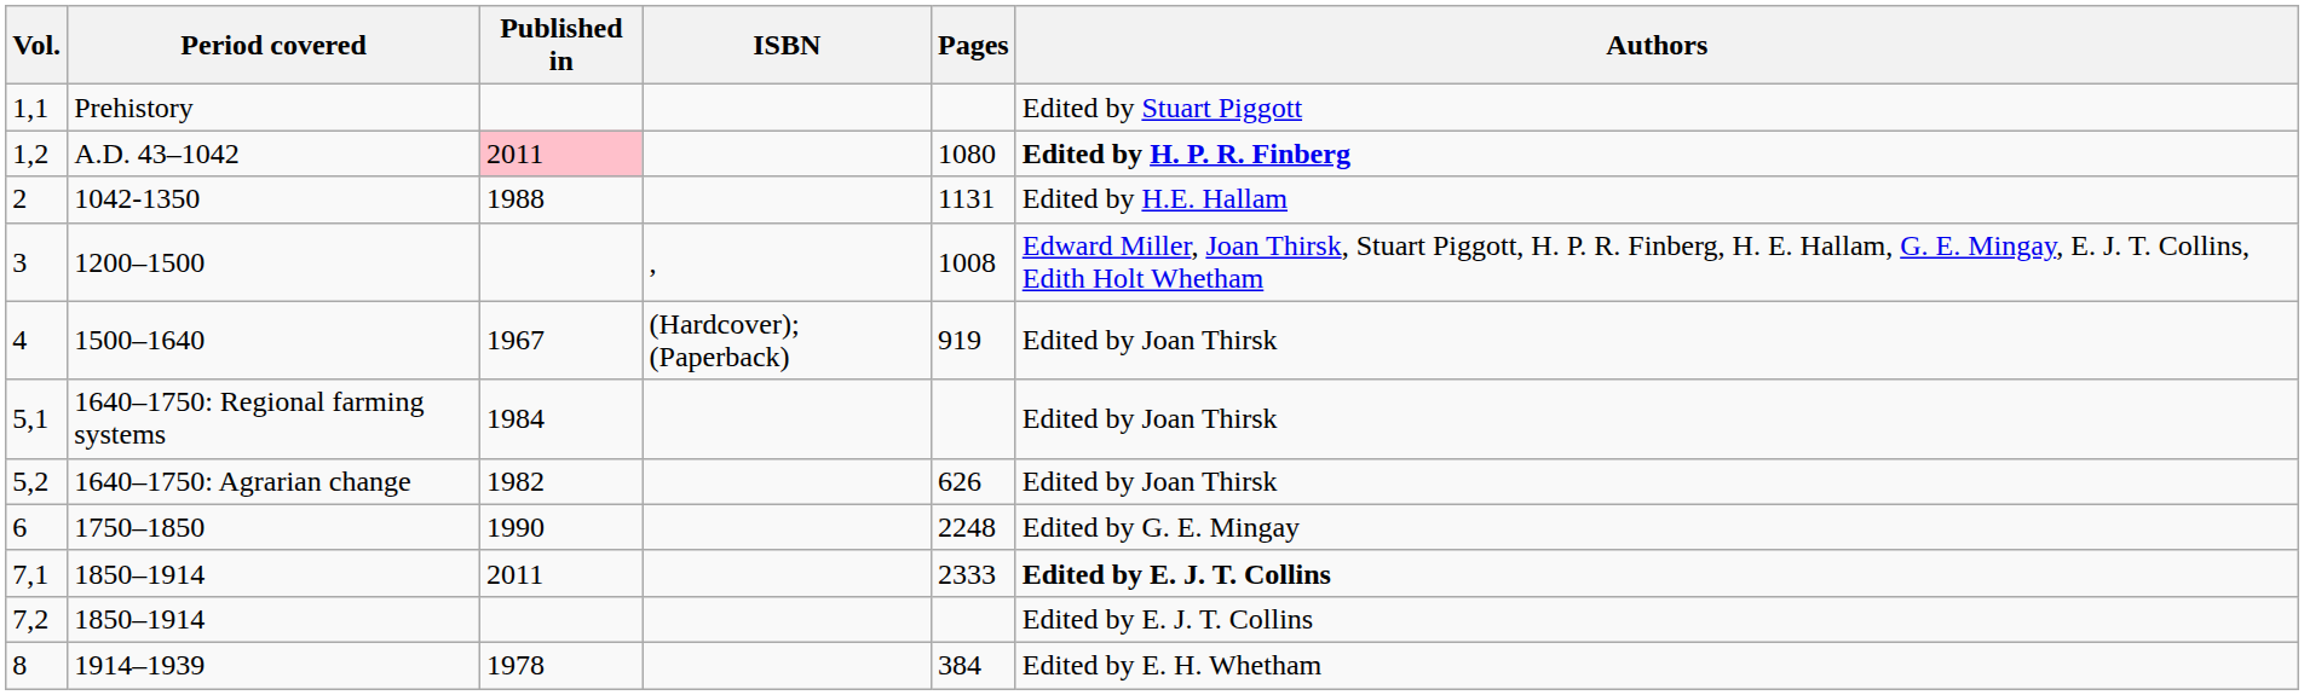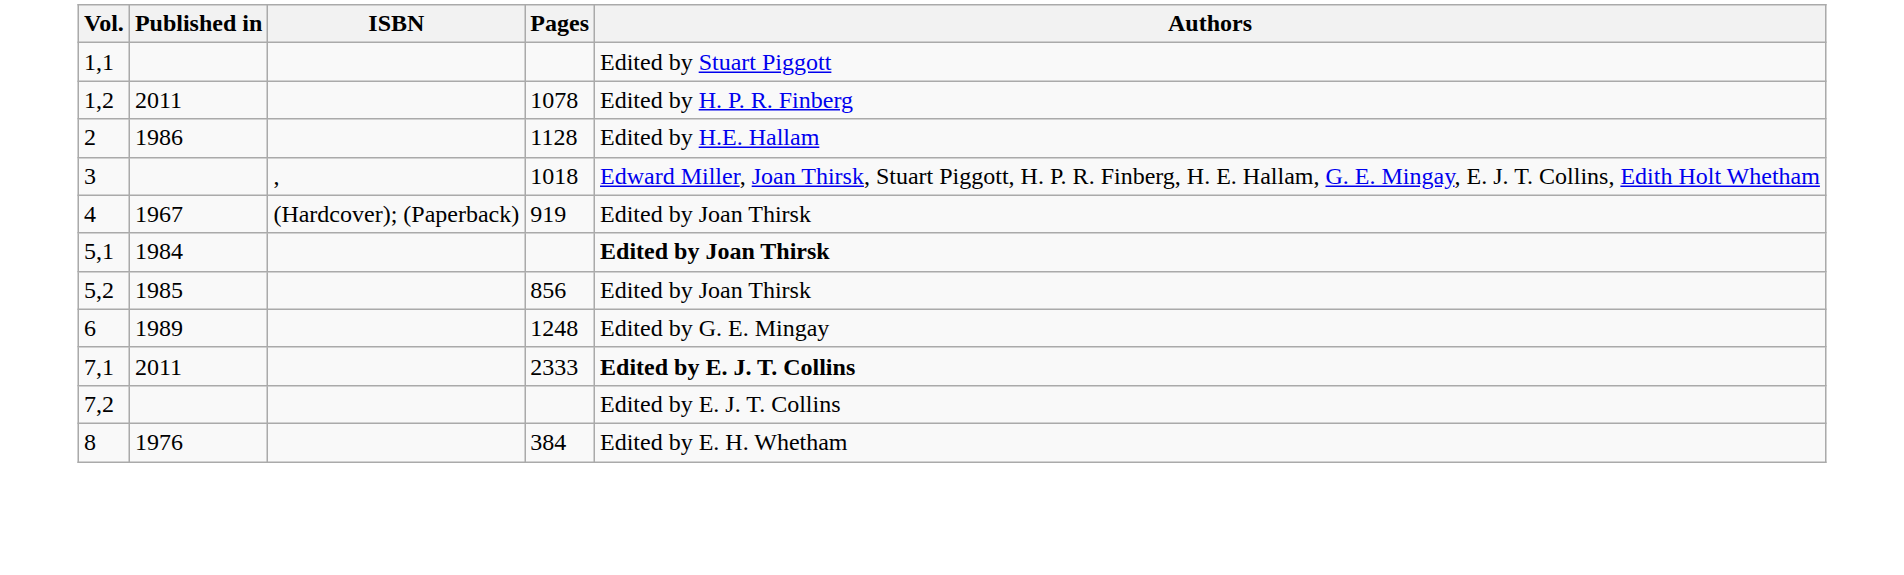 <table class="wikitable" style="margin: 1em auto 1em auto">
 <tr>
 <th>Vol.</th>
-<th>Period covered</th>
 <th>Published in</th>
 <th>ISBN</th>
 <th>Pages</th>
 <th>Authors</th>
 </tr>
 <tr>
 <td>1,1</td>
-<td>Prehistory</td>
 <td></td>
 <td></td>
 <td></td>
 <td>Edited by <a href='#'>Stuart Piggott</a></td>
 </tr>
 <tr>
 <td>1,2</td>
-<td>A.D. 43–1042</td>
-<td style="background: pink;">2011</td>
+<td>2011</td>
 <td></td>
-<td>1080</td>
-<td><strong>Edited by <a href='#'>H. P. R. Finberg</a></strong></td>
+<td>1078</td>
+<td>Edited by <a href='#'>H. P. R. Finberg</a></td>
 </tr>
 <tr>
 <td>2</td>
-<td>1042-1350</td>
-<td>1988</td>
+<td>1986</td>
 <td></td>
-<td>1131</td>
+<td>1128</td>
 <td>Edited by <a href='#'>H.E. Hallam</a></td>
 </tr>
 <tr>
 <td>3 </td>
-<td>1200–1500</td>
 <td></td>
 <td>, </td>
-<td>1008</td>
+<td>1018</td>
 <td><a href='#'>Edward Miller</a>, <a href='#'>Joan Thirsk</a>, Stuart Piggott, H. P. R. Finberg, H. E. Hallam, <a href='#'>G. E. Mingay</a>, E. J. T. Collins, <a href='#'>Edith Holt Whetham</a></td>
 </tr>
 <tr>
 <td>4</td>
-<td>1500–1640</td>
 <td>1967</td>
 <td> (Hardcover);  (Paperback)</td>
 <td>919</td>
 <td>Edited by Joan Thirsk</td>
 </tr>
 <tr>
 <td>5,1</td>
-<td>1640–1750: Regional farming systems</td>
 <td>1984</td>
 <td></td>
 <td></td>
-<td>Edited by Joan Thirsk</td>
+<td><strong>Edited by Joan Thirsk</strong></td>
 </tr>
 <tr>
 <td>5,2</td>
-<td>1640–1750: Agrarian change</td>
-<td>1982</td>
+<td>1985</td>
 <td></td>
-<td>626</td>
+<td>856</td>
 <td>Edited by Joan Thirsk</td>
 </tr>
 <tr>
 <td>6</td>
-<td>1750–1850</td>
-<td>1990</td>
+<td>1989</td>
 <td></td>
-<td>2248</td>
+<td>1248</td>
 <td>Edited by G. E. Mingay</td>
 </tr>
 <tr>
 <td>7,1</td>
-<td>1850–1914</td>
 <td>2011</td>
 <td></td>
 <td>2333</td>
 <td><strong>Edited by E. J. T. Collins</strong></td>
 </tr>
 <tr>
 <td>7,2</td>
-<td>1850–1914</td>
 <td></td>
 <td></td>
 <td></td>
 <td>Edited by E. J. T. Collins</td>
 </tr>
 <tr>
 <td>8</td>
-<td>1914–1939</td>
-<td>1978</td>
+<td>1976</td>
 <td></td>
 <td>384</td>
 <td>Edited by E. H. Whetham</td>
 </tr>
 </table>
